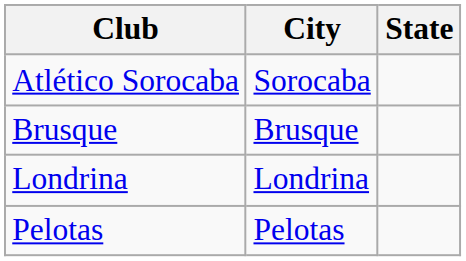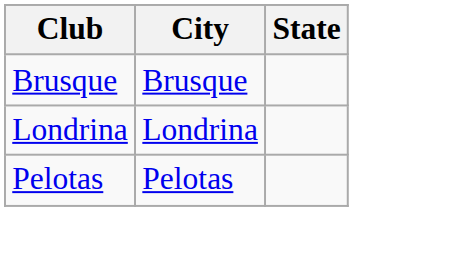 <table class="wikitable">
 <tr>
 <th>Club</th>
 <th>City</th>
 <th>State</th>
-</tr>
-<tr>
-<td><a href='#'>Atlético Sorocaba</a></td>
-<td><a href='#'>Sorocaba</a></td>
-<td></td>
 </tr>
 <tr>
 <td><a href='#'>Brusque</a></td>
 <td><a href='#'>Brusque</a></td>
 <td></td>
 </tr>
 <tr>
 <td><a href='#'>Londrina</a></td>
 <td><a href='#'>Londrina</a></td>
 <td></td>
 </tr>
 <tr>
 <td><a href='#'>Pelotas</a></td>
 <td><a href='#'>Pelotas</a></td>
 <td></td>
 </tr>
 </table>
